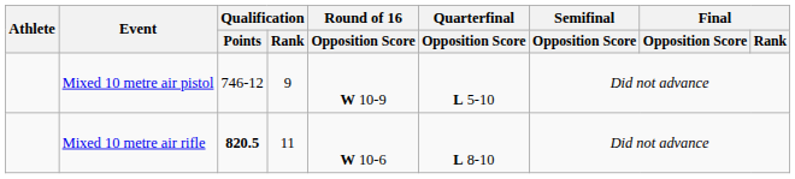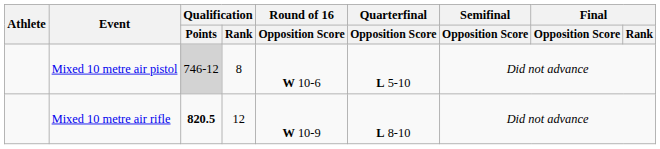 <table class="wikitable" style="text-align:center; font-size:90%">
 <tr>
 <th rowspan="2">Athlete</th>
 <th rowspan="2">Event</th>
 <th colspan="2">Qualification</th>
 <th>Round of 16</th>
 <th>Quarterfinal</th>
 <th>Semifinal</th>
 <th colspan="2">Final</th>
 </tr>
 <tr style="font-size:95%">
 <th>Points</th>
 <th>Rank</th>
 <th>Opposition Score</th>
 <th>Opposition Score</th>
 <th>Opposition Score</th>
 <th>Opposition Score</th>
 <th>Rank</th>
 </tr>
 <tr>
 <td align=left><br></td>
 <td align=left><a href='#'>Mixed 10 metre air pistol</a></td>
-<td>746-12</td>
-<td>9</td>
-<td><br><br> <strong>W</strong> 10-9</td>
+<td style="background: lightgrey;">746-12</td>
+<td>8</td>
+<td><br><br> <strong>W</strong> 10-6</td>
 <td><br><br> <strong>L</strong> 5-10</td>
 <td Colspan=3><em>Did not advance</em></td>
 </tr>
 <tr>
 <td align=left><br></td>
 <td align=left rowspan=2><a href='#'>Mixed 10 metre air rifle</a></td>
 <td><strong>820.5</strong></td>
-<td>11</td>
-<td><br><br> <strong>W</strong> 10-6</td>
+<td>12</td>
+<td><br><br> <strong>W</strong> 10-9</td>
 <td><br><br> <strong>L</strong> 8-10</td>
 <td Colspan=3><em>Did not advance</em></td>
 </tr>
 </table>
